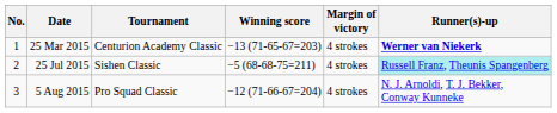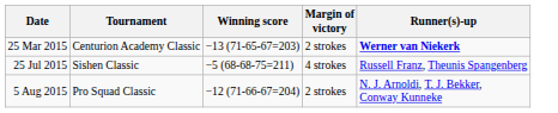 <table class="wikitable" style="font-size:95%;">
 <tr>
-<th>No.</th>
 <th>Date</th>
 <th>Tournament</th>
 <th>Winning score</th>
 <th>Margin of<br>victory</th>
 <th>Runner(s)-up</th>
 </tr>
 <tr>
-<td align=center>1</td>
 <td align=right>25 Mar 2015</td>
 <td>Centurion Academy Classic</td>
 <td>−13 (71-65-67=203)</td>
-<td>4 strokes</td>
+<td>2 strokes</td>
 <td><strong> <a href='#'>Werner van Niekerk</a></strong></td>
 </tr>
 <tr>
-<td align=center>2</td>
 <td align=right>25 Jul 2015</td>
 <td>Sishen Classic</td>
 <td>−5 (68-68-75=211)</td>
 <td>4 strokes</td>
-<td style="background: paleturquoise;"> <a href='#'>Russell Franz</a>,  <a href='#'>Theunis Spangenberg</a></td>
+<td> <a href='#'>Russell Franz</a>,  <a href='#'>Theunis Spangenberg</a></td>
 </tr>
 <tr>
-<td align=center>3</td>
 <td align=right>5 Aug 2015</td>
 <td>Pro Squad Classic</td>
 <td>−12 (71-66-67=204)</td>
-<td>4 strokes</td>
+<td>2 strokes</td>
 <td> <a href='#'>N. J. Arnoldi</a>,  <a href='#'>T. J. Bekker</a>,<br> <a href='#'>Conway Kunneke</a></td>
 </tr>
 </table>
